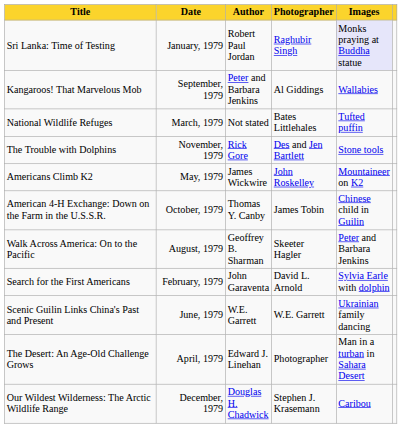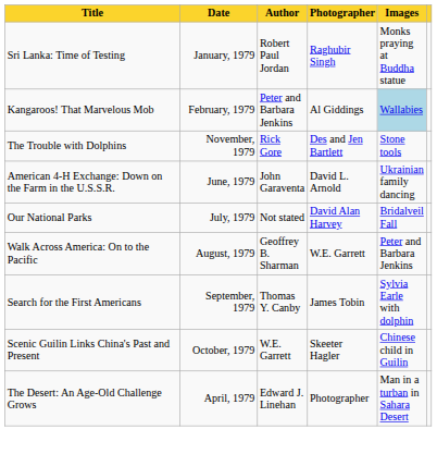 <table class="wikitable" style="width:100%">
 <tr>
 <th scope="col" style="background-color:#fbd42c;" width=275px>Title</th>
 <th scope="col" style="background-color:#fbd42c;" width=110>Date</th>
 <th scope="col" style="background-color:#fbd42c;">Author</th>
 <th scope="col" style="background-color:#fbd42c;">Photographer</th>
 <th scope="col" style="background-color:#fbd42c;">Images</th>
 <th scope="col" ! style="background-color:#fbd42c;"></th>
 </tr>
 <tr>
 <td scope="row">Sri Lanka: Time of Testing</td>
 <td style="text-align:right;">January, 1979</td>
 <td>Robert Paul Jordan</td>
 <td><a href='#'>Raghubir Singh</a></td>
-<td style="background: lavender;">Monks praying at <a href='#'>Buddha</a> statue</td>
+<td>Monks praying at <a href='#'>Buddha</a> statue</td>
 <td></td>
 </tr>
 <tr>
 <td scope="row">Kangaroos! That Marvelous Mob</td>
-<td style="text-align:right;">September, 1979</td>
+<td style="text-align:right;">February, 1979</td>
 <td><a href='#'>Peter</a> and Barbara Jenkins</td>
 <td>Al Giddings</td>
-<td><a href='#'>Wallabies</a></td>
-<td></td>
-</tr>
-<tr>
-<td scope="row">National Wildlife Refuges</td>
-<td style="text-align:right;">March, 1979</td>
-<td>Not stated</td>
-<td>Bates Littlehales</td>
-<td><a href='#'>Tufted puffin</a></td>
+<td style="background: lightblue;"><a href='#'>Wallabies</a></td>
 <td></td>
 </tr>
 <tr>
 <td scope="row">The Trouble with Dolphins</td>
 <td style="text-align:right;">November, 1979</td>
 <td><a href='#'>Rick Gore</a></td>
 <td><a href='#'>Des</a> and <a href='#'>Jen Bartlett</a></td>
 <td><a href='#'>Stone tools</a></td>
 <td></td>
 </tr>
 <tr>
-<td scope="row">Americans Climb K2</td>
-<td style="text-align:right;">May, 1979</td>
-<td>James Wickwire</td>
-<td><a href='#'>John Roskelley</a></td>
-<td><a href='#'>Mountaineer</a> on <a href='#'>K2</a></td>
+<td scope="row">American 4-H Exchange: Down on the Farm in the U.S.S.R.</td>
+<td style="text-align:right;">June, 1979</td>
+<td>John Garaventa</td>
+<td>David L. Arnold</td>
+<td><a href='#'>Ukrainian</a> family dancing</td>
 <td></td>
 </tr>
 <tr>
-<td scope="row">American 4-H Exchange: Down on the Farm in the U.S.S.R.</td>
-<td style="text-align:right;">October, 1979</td>
-<td>Thomas Y. Canby</td>
-<td>James Tobin</td>
-<td><a href='#'>Chinese</a> child in <a href='#'>Guilin</a></td>
+<td scope="row">Our National Parks</td>
+<td style="text-align:right;">July, 1979</td>
+<td>Not stated</td>
+<td><a href='#'>David Alan Harvey</a></td>
+<td><a href='#'>Bridalveil Fall</a></td>
 <td></td>
 </tr>
 <tr>
 <td scope="row">Walk Across America: On to the Pacific</td>
 <td style="text-align:right;">August, 1979</td>
 <td>Geoffrey B. Sharman</td>
-<td>Skeeter Hagler</td>
+<td>W.E. Garrett</td>
 <td><a href='#'>Peter</a> and Barbara Jenkins</td>
 <td></td>
 </tr>
 <tr>
 <td scope="row">Search for the First Americans</td>
-<td style="text-align:right;">February, 1979</td>
-<td>John Garaventa</td>
-<td>David L. Arnold</td>
+<td style="text-align:right;">September, 1979</td>
+<td>Thomas Y. Canby</td>
+<td>James Tobin</td>
 <td><a href='#'>Sylvia Earle</a> with <a href='#'>dolphin</a></td>
 <td></td>
 </tr>
 <tr>
 <td scope="row">Scenic Guilin Links China's Past and Present</td>
-<td style="text-align:right;">June, 1979</td>
+<td style="text-align:right;">October, 1979</td>
 <td>W.E. Garrett</td>
-<td>W.E. Garrett</td>
-<td><a href='#'>Ukrainian</a> family dancing</td>
+<td>Skeeter Hagler</td>
+<td><a href='#'>Chinese</a> child in <a href='#'>Guilin</a></td>
 <td></td>
 </tr>
 <tr>
 <td scope="row">The Desert: An Age-Old Challenge Grows</td>
 <td style="text-align:right;">April, 1979</td>
 <td>Edward J. Linehan</td>
 <td>Photographer</td>
 <td>Man in a <a href='#'>turban</a> in <a href='#'>Sahara Desert</a></td>
 <td></td>
 </tr>
-<tr>
-<td scope="row">Our Wildest Wilderness: The Arctic Wildlife Range</td>
-<td style="text-align:right;">December, 1979</td>
-<td><a href='#'>Douglas H. Chadwick</a></td>
-<td>Stephen J. Krasemann</td>
-<td><a href='#'>Caribou</a></td>
-<td></td>
-</tr>
 </table>
